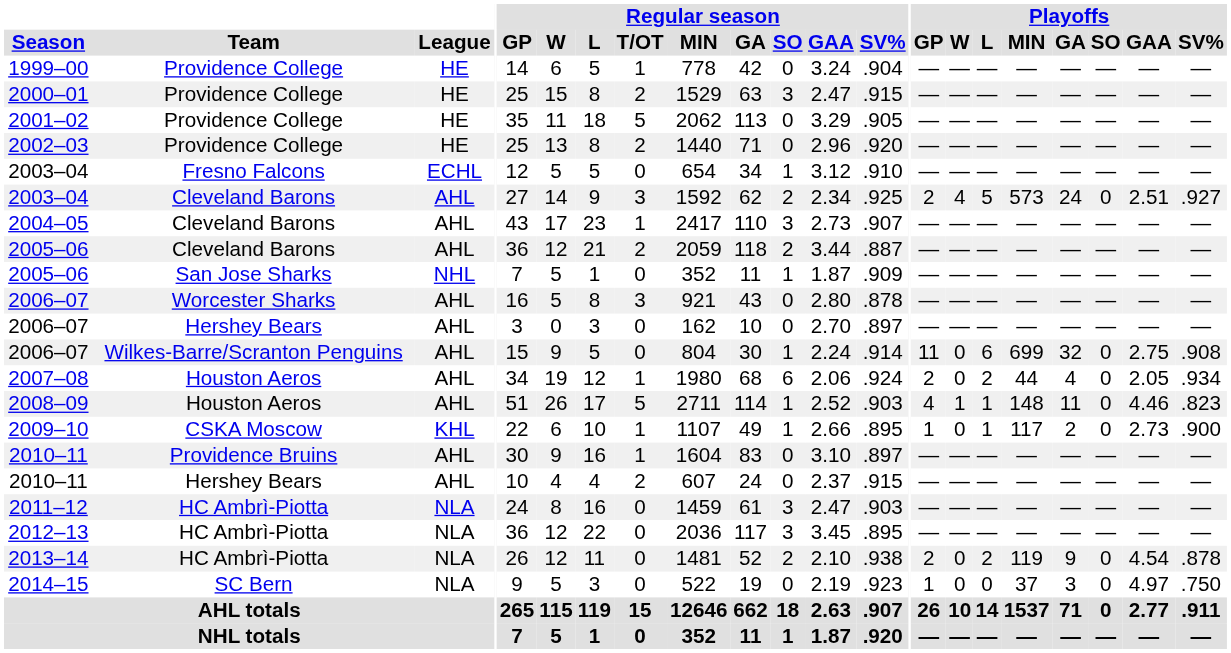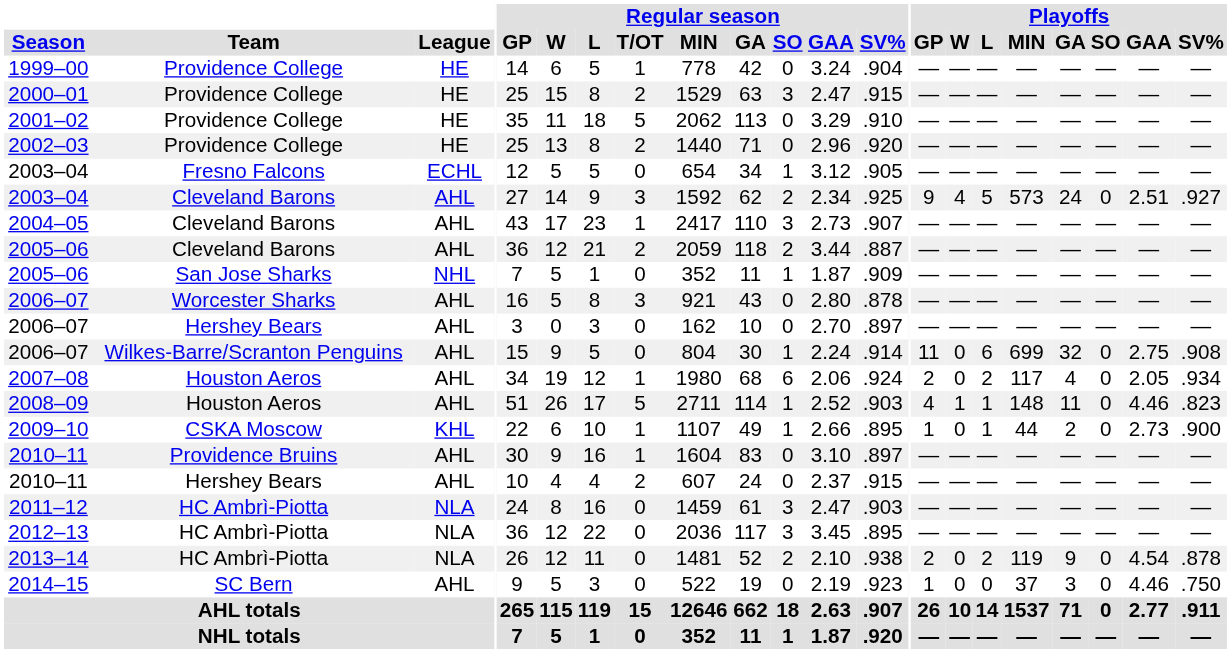 <table border="0" cellpadding="1" cellspacing="0" style="text-align:center; width:75%">
 <tr ALIGN="center" bgcolor="#e0e0e0">
 <th align="center" colspan="3" bgcolor="#ffffff"></th>
 <th align="center" rowspan="99" bgcolor="#ffffff"></th>
 <th align="center" colspan="9" bgcolor="#e0e0e0"><a href='#'>Regular season</a></th>
 <th align="center" rowspan="99" bgcolor="#ffffff"></th>
 <th align="center" colspan="8" bgcolor="#e0e0e0"><a href='#'>Playoffs</a></th>
 </tr>
 <tr ALIGN="center" bgcolor="#e0e0e0">
 <th><a href='#'>Season</a></th>
 <th>Team</th>
 <th>League</th>
 <th>GP</th>
 <th>W</th>
 <th>L</th>
 <th>T/OT</th>
 <th>MIN</th>
 <th>GA</th>
 <th><a href='#'>SO</a></th>
 <th><a href='#'>GAA</a></th>
 <th><a href='#'>SV%</a></th>
 <th>GP</th>
 <th>W</th>
 <th>L</th>
 <th>MIN</th>
 <th>GA</th>
 <th>SO</th>
 <th>GAA</th>
 <th>SV%</th>
 </tr>
 <tr ALIGN="center">
 <td><a href='#'>1999–00</a></td>
 <td><a href='#'>Providence College</a></td>
 <td><a href='#'>HE</a></td>
 <td>14</td>
 <td>6</td>
 <td>5</td>
 <td>1</td>
 <td>778</td>
 <td>42</td>
 <td>0</td>
 <td>3.24</td>
 <td>.904</td>
 <td>—</td>
 <td>—</td>
 <td>—</td>
 <td>—</td>
 <td>—</td>
 <td>—</td>
 <td>—</td>
 <td>—</td>
 </tr>
 <tr ALIGN="center" bgcolor="#f0f0f0">
 <td><a href='#'>2000–01</a></td>
 <td>Providence College</td>
 <td>HE</td>
 <td>25</td>
 <td>15</td>
 <td>8</td>
 <td>2</td>
 <td>1529</td>
 <td>63</td>
 <td>3</td>
 <td>2.47</td>
 <td>.915</td>
 <td>—</td>
 <td>—</td>
 <td>—</td>
 <td>—</td>
 <td>—</td>
 <td>—</td>
 <td>—</td>
 <td>—</td>
 </tr>
 <tr ALIGN="center">
 <td><a href='#'>2001–02</a></td>
 <td>Providence College</td>
 <td>HE</td>
 <td>35</td>
 <td>11</td>
 <td>18</td>
 <td>5</td>
 <td>2062</td>
 <td>113</td>
 <td>0</td>
 <td>3.29</td>
-<td>.905</td>
+<td>.910</td>
 <td>—</td>
 <td>—</td>
 <td>—</td>
 <td>—</td>
 <td>—</td>
 <td>—</td>
 <td>—</td>
 <td>—</td>
 </tr>
 <tr ALIGN="center" bgcolor="#f0f0f0">
 <td><a href='#'>2002–03</a></td>
 <td>Providence College</td>
 <td>HE</td>
 <td>25</td>
 <td>13</td>
 <td>8</td>
 <td>2</td>
 <td>1440</td>
 <td>71</td>
 <td>0</td>
 <td>2.96</td>
 <td>.920</td>
 <td>—</td>
 <td>—</td>
 <td>—</td>
 <td>—</td>
 <td>—</td>
 <td>—</td>
 <td>—</td>
 <td>—</td>
 </tr>
 <tr ALIGN="center">
 <td>2003–04</td>
 <td><a href='#'>Fresno Falcons</a></td>
 <td><a href='#'>ECHL</a></td>
 <td>12</td>
 <td>5</td>
 <td>5</td>
 <td>0</td>
 <td>654</td>
 <td>34</td>
 <td>1</td>
 <td>3.12</td>
-<td>.910</td>
+<td>.905</td>
 <td>—</td>
 <td>—</td>
 <td>—</td>
 <td>—</td>
 <td>—</td>
 <td>—</td>
 <td>—</td>
 <td>—</td>
 </tr>
 <tr ALIGN="center" bgcolor="#f0f0f0">
 <td><a href='#'>2003–04</a></td>
 <td><a href='#'>Cleveland Barons</a></td>
 <td><a href='#'>AHL</a></td>
 <td>27</td>
 <td>14</td>
 <td>9</td>
 <td>3</td>
 <td>1592</td>
 <td>62</td>
 <td>2</td>
 <td>2.34</td>
 <td>.925</td>
-<td>2</td>
+<td>9</td>
 <td>4</td>
 <td>5</td>
 <td>573</td>
 <td>24</td>
 <td>0</td>
 <td>2.51</td>
 <td>.927</td>
 </tr>
 <tr ALIGN="center">
 <td><a href='#'>2004–05</a></td>
 <td>Cleveland Barons</td>
 <td>AHL</td>
 <td>43</td>
 <td>17</td>
 <td>23</td>
 <td>1</td>
 <td>2417</td>
 <td>110</td>
 <td>3</td>
 <td>2.73</td>
 <td>.907</td>
 <td>—</td>
 <td>—</td>
 <td>—</td>
 <td>—</td>
 <td>—</td>
 <td>—</td>
 <td>—</td>
 <td>—</td>
 </tr>
 <tr ALIGN="center" bgcolor="#f0f0f0">
 <td><a href='#'>2005–06</a></td>
 <td>Cleveland Barons</td>
 <td>AHL</td>
 <td>36</td>
 <td>12</td>
 <td>21</td>
 <td>2</td>
 <td>2059</td>
 <td>118</td>
 <td>2</td>
 <td>3.44</td>
 <td>.887</td>
 <td>—</td>
 <td>—</td>
 <td>—</td>
 <td>—</td>
 <td>—</td>
 <td>—</td>
 <td>—</td>
 <td>—</td>
 </tr>
 <tr ALIGN="center">
 <td><a href='#'>2005–06</a></td>
 <td><a href='#'>San Jose Sharks</a></td>
 <td><a href='#'>NHL</a></td>
 <td>7</td>
 <td>5</td>
 <td>1</td>
 <td>0</td>
 <td>352</td>
 <td>11</td>
 <td>1</td>
 <td>1.87</td>
 <td>.909</td>
 <td>—</td>
 <td>—</td>
 <td>—</td>
 <td>—</td>
 <td>—</td>
 <td>—</td>
 <td>—</td>
 <td>—</td>
 </tr>
 <tr ALIGN="center" bgcolor="#f0f0f0">
 <td><a href='#'>2006–07</a></td>
 <td><a href='#'>Worcester Sharks</a></td>
 <td>AHL</td>
 <td>16</td>
 <td>5</td>
 <td>8</td>
 <td>3</td>
 <td>921</td>
 <td>43</td>
 <td>0</td>
 <td>2.80</td>
 <td>.878</td>
 <td>—</td>
 <td>—</td>
 <td>—</td>
 <td>—</td>
 <td>—</td>
 <td>—</td>
 <td>—</td>
 <td>—</td>
 </tr>
 <tr ALIGN="center">
 <td>2006–07</td>
 <td><a href='#'>Hershey Bears</a></td>
 <td>AHL</td>
 <td>3</td>
 <td>0</td>
 <td>3</td>
 <td>0</td>
 <td>162</td>
 <td>10</td>
 <td>0</td>
 <td>2.70</td>
 <td>.897</td>
 <td>—</td>
 <td>—</td>
 <td>—</td>
 <td>—</td>
 <td>—</td>
 <td>—</td>
 <td>—</td>
 <td>—</td>
 </tr>
 <tr ALIGN="center" bgcolor="#f0f0f0">
 <td>2006–07</td>
 <td><a href='#'>Wilkes-Barre/Scranton Penguins</a></td>
 <td>AHL</td>
 <td>15</td>
 <td>9</td>
 <td>5</td>
 <td>0</td>
 <td>804</td>
 <td>30</td>
 <td>1</td>
 <td>2.24</td>
 <td>.914</td>
 <td>11</td>
 <td>0</td>
 <td>6</td>
 <td>699</td>
 <td>32</td>
 <td>0</td>
 <td>2.75</td>
 <td>.908</td>
 </tr>
 <tr ALIGN="center">
 <td><a href='#'>2007–08</a></td>
 <td><a href='#'>Houston Aeros</a></td>
 <td>AHL</td>
 <td>34</td>
 <td>19</td>
 <td>12</td>
 <td>1</td>
 <td>1980</td>
 <td>68</td>
 <td>6</td>
 <td>2.06</td>
 <td>.924</td>
 <td>2</td>
 <td>0</td>
 <td>2</td>
-<td>44</td>
+<td>117</td>
 <td>4</td>
 <td>0</td>
 <td>2.05</td>
 <td>.934</td>
 </tr>
 <tr ALIGN="center" bgcolor="#f0f0f0">
 <td><a href='#'>2008–09</a></td>
 <td>Houston Aeros</td>
 <td>AHL</td>
 <td>51</td>
 <td>26</td>
 <td>17</td>
 <td>5</td>
 <td>2711</td>
 <td>114</td>
 <td>1</td>
 <td>2.52</td>
 <td>.903</td>
 <td>4</td>
 <td>1</td>
 <td>1</td>
 <td>148</td>
 <td>11</td>
 <td>0</td>
 <td>4.46</td>
 <td>.823</td>
 </tr>
 <tr ALIGN="center">
 <td><a href='#'>2009–10</a></td>
 <td><a href='#'>CSKA Moscow</a></td>
 <td><a href='#'>KHL</a></td>
 <td>22</td>
 <td>6</td>
 <td>10</td>
 <td>1</td>
 <td>1107</td>
 <td>49</td>
 <td>1</td>
 <td>2.66</td>
 <td>.895</td>
 <td>1</td>
 <td>0</td>
 <td>1</td>
-<td>117</td>
+<td>44</td>
 <td>2</td>
 <td>0</td>
 <td>2.73</td>
 <td>.900</td>
 </tr>
 <tr ALIGN="center" bgcolor="#f0f0f0">
 <td><a href='#'>2010–11</a></td>
 <td><a href='#'>Providence Bruins</a></td>
 <td>AHL</td>
 <td>30</td>
 <td>9</td>
 <td>16</td>
 <td>1</td>
 <td>1604</td>
 <td>83</td>
 <td>0</td>
 <td>3.10</td>
 <td>.897</td>
 <td>—</td>
 <td>—</td>
 <td>—</td>
 <td>—</td>
 <td>—</td>
 <td>—</td>
 <td>—</td>
 <td>—</td>
 </tr>
 <tr ALIGN="center">
 <td>2010–11</td>
 <td>Hershey Bears</td>
 <td>AHL</td>
 <td>10</td>
 <td>4</td>
 <td>4</td>
 <td>2</td>
 <td>607</td>
 <td>24</td>
 <td>0</td>
 <td>2.37</td>
 <td>.915</td>
 <td>—</td>
 <td>—</td>
 <td>—</td>
 <td>—</td>
 <td>—</td>
 <td>—</td>
 <td>—</td>
 <td>—</td>
 </tr>
 <tr ALIGN="center" bgcolor="#f0f0f0">
 <td><a href='#'>2011–12</a></td>
 <td><a href='#'>HC Ambrì-Piotta</a></td>
 <td><a href='#'>NLA</a></td>
 <td>24</td>
 <td>8</td>
 <td>16</td>
 <td>0</td>
 <td>1459</td>
 <td>61</td>
 <td>3</td>
 <td>2.47</td>
 <td>.903</td>
 <td>—</td>
 <td>—</td>
 <td>—</td>
 <td>—</td>
 <td>—</td>
 <td>—</td>
 <td>—</td>
 <td>—</td>
 </tr>
 <tr ALIGN="center">
 <td><a href='#'>2012–13</a></td>
 <td>HC Ambrì-Piotta</td>
 <td>NLA</td>
 <td>36</td>
 <td>12</td>
 <td>22</td>
 <td>0</td>
 <td>2036</td>
 <td>117</td>
 <td>3</td>
 <td>3.45</td>
 <td>.895</td>
 <td>—</td>
 <td>—</td>
 <td>—</td>
 <td>—</td>
 <td>—</td>
 <td>—</td>
 <td>—</td>
 <td>—</td>
 </tr>
 <tr ALIGN="center" bgcolor="#f0f0f0">
 <td><a href='#'>2013–14</a></td>
 <td>HC Ambrì-Piotta</td>
 <td>NLA</td>
 <td>26</td>
 <td>12</td>
 <td>11</td>
 <td>0</td>
 <td>1481</td>
 <td>52</td>
 <td>2</td>
 <td>2.10</td>
 <td>.938</td>
 <td>2</td>
 <td>0</td>
 <td>2</td>
 <td>119</td>
 <td>9</td>
 <td>0</td>
 <td>4.54</td>
 <td>.878</td>
 </tr>
 <tr ALIGN="center">
 <td><a href='#'>2014–15</a></td>
 <td><a href='#'>SC Bern</a></td>
-<td>NLA</td>
+<td>AHL</td>
 <td>9</td>
 <td>5</td>
 <td>3</td>
 <td>0</td>
 <td>522</td>
 <td>19</td>
 <td>0</td>
 <td>2.19</td>
 <td>.923</td>
 <td>1</td>
 <td>0</td>
 <td>0</td>
 <td>37</td>
 <td>3</td>
 <td>0</td>
-<td>4.97</td>
+<td>4.46</td>
 <td>.750</td>
 </tr>
 <tr ALIGN="center" bgcolor="#e0e0e0">
 <th colspan="3" align="center">AHL totals</th>
 <th>265</th>
 <th>115</th>
 <th>119</th>
 <th>15</th>
 <th>12646</th>
 <th>662</th>
 <th>18</th>
 <th>2.63</th>
 <th>.907</th>
 <th>26</th>
 <th>10</th>
 <th>14</th>
 <th>1537</th>
 <th>71</th>
 <th>0</th>
 <th>2.77</th>
 <th>.911</th>
 </tr>
 <tr ALIGN="center" bgcolor="#e0e0e0">
 <th colspan="3" align="center">NHL totals</th>
 <th>7</th>
 <th>5</th>
 <th>1</th>
 <th>0</th>
 <th>352</th>
 <th>11</th>
 <th>1</th>
 <th>1.87</th>
 <th>.920</th>
 <th>—</th>
 <th>—</th>
 <th>—</th>
 <th>—</th>
 <th>—</th>
 <th>—</th>
 <th>—</th>
 <th>—</th>
 </tr>
 </table>
